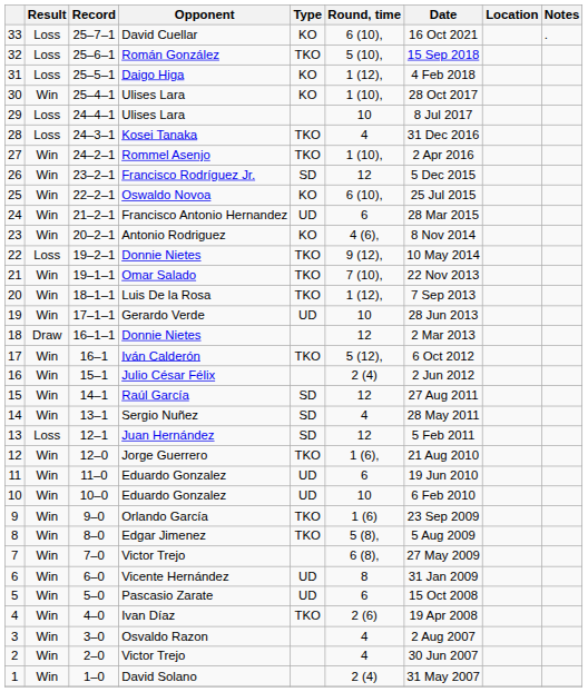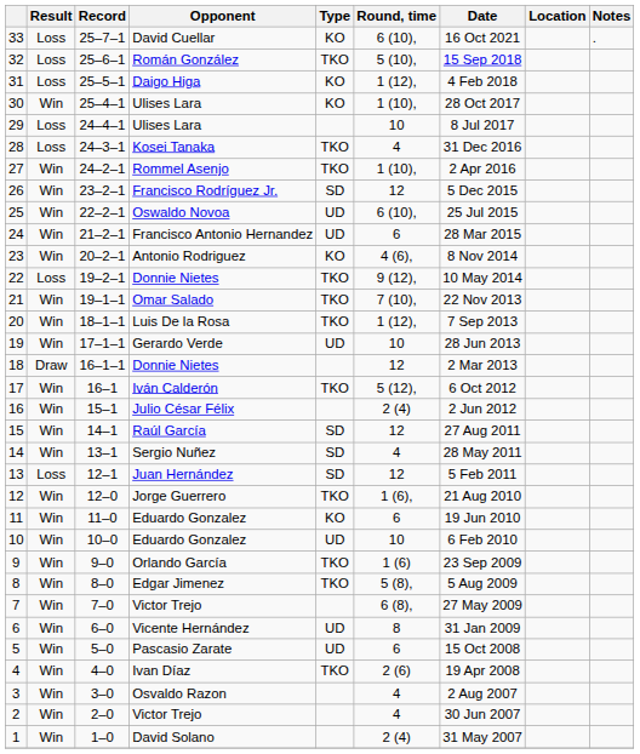 <table class="wikitable" style="text-align:center">
 <tr>
 <th></th>
 <th>Result</th>
 <th>Record</th>
 <th>Opponent</th>
 <th>Type</th>
 <th>Round, time</th>
 <th>Date</th>
 <th>Location</th>
 <th>Notes</th>
 </tr>
 <tr>
 <td>33</td>
 <td>Loss</td>
 <td>25–7–1</td>
 <td style="text-align:left;">David Cuellar</td>
 <td>KO</td>
 <td>6 (10), </td>
 <td>16 Oct 2021</td>
 <td style="text-align:left;"></td>
 <td style="text-align:left;">.</td>
 </tr>
 <tr>
 <td>32</td>
 <td>Loss</td>
 <td>25–6–1</td>
 <td style="text-align:left;"><a href='#'>Román González</a></td>
 <td>TKO</td>
 <td>5 (10), </td>
 <td><a href='#'>15 Sep 2018</a></td>
 <td style="text-align:left;"></td>
 <td></td>
 </tr>
 <tr>
 <td>31</td>
 <td>Loss</td>
 <td>25–5–1</td>
 <td style="text-align:left;"><a href='#'>Daigo Higa</a></td>
 <td>KO</td>
 <td>1 (12), </td>
 <td>4 Feb 2018</td>
 <td style="text-align:left;"></td>
 <td style="text-align:left;"></td>
 </tr>
 <tr>
 <td>30</td>
 <td>Win</td>
 <td>25–4–1</td>
 <td style="text-align:left;">Ulises Lara</td>
 <td>KO</td>
 <td>1 (10), </td>
 <td>28 Oct 2017</td>
 <td style="text-align:left;"></td>
 <td></td>
 </tr>
 <tr>
 <td>29</td>
 <td>Loss</td>
 <td>24–4–1</td>
 <td style="text-align:left;">Ulises Lara</td>
 <td></td>
 <td>10</td>
 <td>8 Jul 2017</td>
 <td style="text-align:left;"></td>
 <td></td>
 </tr>
 <tr>
 <td>28</td>
 <td>Loss</td>
 <td>24–3–1</td>
 <td style="text-align:left;"><a href='#'>Kosei Tanaka</a></td>
 <td>TKO</td>
 <td>4</td>
 <td>31 Dec 2016</td>
 <td style="text-align:left;"></td>
 <td style="text-align:left;"></td>
 </tr>
 <tr>
 <td>27</td>
 <td>Win</td>
 <td>24–2–1</td>
 <td style="text-align:left;"><a href='#'>Rommel Asenjo</a></td>
 <td>TKO</td>
 <td>1 (10), </td>
 <td>2 Apr 2016</td>
 <td style="text-align:left;"></td>
 <td></td>
 </tr>
 <tr>
 <td>26</td>
 <td>Win</td>
 <td>23–2–1</td>
 <td style="text-align:left;"><a href='#'>Francisco Rodríguez Jr.</a></td>
 <td>SD</td>
 <td>12</td>
 <td>5 Dec 2015</td>
 <td style="text-align:left;"></td>
 <td></td>
 </tr>
 <tr>
 <td>25</td>
 <td>Win</td>
 <td>22–2–1</td>
 <td style="text-align:left;"><a href='#'>Oswaldo Novoa</a></td>
-<td>KO</td>
+<td>UD</td>
 <td>6 (10), </td>
 <td>25 Jul 2015</td>
 <td style="text-align:left;"></td>
 <td style="text-align:left;"></td>
 </tr>
 <tr>
 <td>24</td>
 <td>Win</td>
 <td>21–2–1</td>
 <td style="text-align:left;">Francisco Antonio Hernandez</td>
 <td>UD</td>
 <td>6</td>
 <td>28 Mar 2015</td>
 <td style="text-align:left;"></td>
 <td></td>
 </tr>
 <tr>
 <td>23</td>
 <td>Win</td>
 <td>20–2–1</td>
 <td style="text-align:left;">Antonio Rodriguez</td>
 <td>KO</td>
 <td>4 (6), </td>
 <td>8 Nov 2014</td>
 <td style="text-align:left;"></td>
 <td></td>
 </tr>
 <tr>
 <td>22</td>
 <td>Loss</td>
 <td>19–2–1</td>
 <td style="text-align:left;"><a href='#'>Donnie Nietes</a></td>
 <td>TKO</td>
 <td>9 (12), </td>
 <td>10 May 2014</td>
 <td style="text-align:left;"></td>
 <td style="text-align:left;"></td>
 </tr>
 <tr>
 <td>21</td>
 <td>Win</td>
 <td>19–1–1</td>
 <td style="text-align:left;"><a href='#'>Omar Salado</a></td>
 <td>TKO</td>
 <td>7 (10), </td>
 <td>22 Nov 2013</td>
 <td style="text-align:left;"></td>
 <td></td>
 </tr>
 <tr>
 <td>20</td>
 <td>Win</td>
 <td>18–1–1</td>
 <td style="text-align:left;">Luis De la Rosa</td>
 <td>TKO</td>
 <td>1 (12), </td>
 <td>7 Sep 2013</td>
 <td style="text-align:left;"></td>
 <td style="text-align:left;"></td>
 </tr>
 <tr>
 <td>19</td>
 <td>Win</td>
 <td>17–1–1</td>
 <td style="text-align:left;">Gerardo Verde</td>
 <td>UD</td>
 <td>10</td>
 <td>28 Jun 2013</td>
 <td style="text-align:left;"></td>
 <td></td>
 </tr>
 <tr>
 <td>18</td>
 <td>Draw</td>
 <td>16–1–1</td>
 <td style="text-align:left;"><a href='#'>Donnie Nietes</a></td>
 <td></td>
 <td>12</td>
 <td>2 Mar 2013</td>
 <td style="text-align:left;"></td>
 <td style="text-align:left;"></td>
 </tr>
 <tr>
 <td>17</td>
 <td>Win</td>
 <td>16–1</td>
 <td style="text-align:left;"><a href='#'>Iván Calderón</a></td>
 <td>TKO</td>
 <td>5 (12), </td>
 <td>6 Oct 2012</td>
 <td style="text-align:left;"></td>
 <td style="text-align:left;"></td>
 </tr>
 <tr>
 <td>16</td>
 <td>Win</td>
 <td>15–1</td>
 <td style="text-align:left;"><a href='#'>Julio César Félix</a></td>
 <td></td>
 <td>2 (4)</td>
 <td>2 Jun 2012</td>
 <td style="text-align:left;"></td>
 <td style="text-align:left;"></td>
 </tr>
 <tr>
 <td>15</td>
 <td>Win</td>
 <td>14–1</td>
 <td style="text-align:left;"><a href='#'>Raúl García</a></td>
 <td>SD</td>
 <td>12</td>
 <td>27 Aug 2011</td>
 <td style="text-align:left;"></td>
 <td style="text-align:left;"></td>
 </tr>
 <tr>
 <td>14</td>
 <td>Win</td>
 <td>13–1</td>
 <td style="text-align:left;">Sergio Nuñez</td>
 <td>SD</td>
 <td>4</td>
 <td>28 May 2011</td>
 <td style="text-align:left;"></td>
 <td></td>
 </tr>
 <tr>
 <td>13</td>
 <td>Loss</td>
 <td>12–1</td>
 <td style="text-align:left;"><a href='#'>Juan Hernández</a></td>
 <td>SD</td>
 <td>12</td>
 <td>5 Feb 2011</td>
 <td style="text-align:left;"></td>
 <td style="text-align:left;"></td>
 </tr>
 <tr>
 <td>12</td>
 <td>Win</td>
 <td>12–0</td>
 <td style="text-align:left;">Jorge Guerrero</td>
 <td>TKO</td>
 <td>1 (6), </td>
 <td>21 Aug 2010</td>
 <td style="text-align:left;"></td>
 <td></td>
 </tr>
 <tr>
 <td>11</td>
 <td>Win</td>
 <td>11–0</td>
 <td style="text-align:left;">Eduardo Gonzalez</td>
-<td>UD</td>
+<td>KO</td>
 <td>6</td>
 <td>19 Jun 2010</td>
 <td style="text-align:left;"></td>
 <td></td>
 </tr>
 <tr>
 <td>10</td>
 <td>Win</td>
 <td>10–0</td>
 <td style="text-align:left;">Eduardo Gonzalez</td>
 <td>UD</td>
 <td>10</td>
 <td>6 Feb 2010</td>
 <td align=left></td>
 <td style="text-align:left;"></td>
 </tr>
 <tr>
 <td>9</td>
 <td>Win</td>
 <td>9–0</td>
 <td style="text-align:left;">Orlando García</td>
 <td>TKO</td>
 <td>1 (6)</td>
 <td>23 Sep 2009</td>
 <td style="text-align:left;"></td>
 <td></td>
 </tr>
 <tr>
 <td>8</td>
 <td>Win</td>
 <td>8–0</td>
 <td style="text-align:left;">Edgar Jimenez</td>
 <td>TKO</td>
 <td>5 (8), </td>
 <td>5 Aug 2009</td>
 <td style="text-align:left;"></td>
 <td></td>
 </tr>
 <tr>
 <td>7</td>
 <td>Win</td>
 <td>7–0</td>
 <td style="text-align:left;">Victor Trejo</td>
 <td></td>
 <td>6 (8), </td>
 <td>27 May 2009</td>
 <td style="text-align:left;"></td>
 <td></td>
 </tr>
 <tr>
 <td>6</td>
 <td>Win</td>
 <td>6–0</td>
 <td style="text-align:left;">Vicente Hernández</td>
 <td>UD</td>
 <td>8</td>
 <td>31 Jan 2009</td>
 <td style="text-align:left;"></td>
 <td></td>
 </tr>
 <tr>
 <td>5</td>
 <td>Win</td>
 <td>5–0</td>
 <td style="text-align:left;">Pascasio Zarate</td>
 <td>UD</td>
 <td>6</td>
 <td>15 Oct 2008</td>
 <td style="text-align:left;"></td>
 <td></td>
 </tr>
 <tr>
 <td>4</td>
 <td>Win</td>
 <td>4–0</td>
 <td style="text-align:left;">Ivan Díaz</td>
 <td>TKO</td>
 <td>2 (6)</td>
 <td>19 Apr 2008</td>
 <td style="text-align:left;"></td>
 <td></td>
 </tr>
 <tr>
 <td>3</td>
 <td>Win</td>
 <td>3–0</td>
 <td style="text-align:left;">Osvaldo Razon</td>
 <td></td>
 <td>4</td>
 <td>2 Aug 2007</td>
 <td style="text-align:left;"></td>
 <td></td>
 </tr>
 <tr>
 <td>2</td>
 <td>Win</td>
 <td>2–0</td>
 <td style="text-align:left;">Victor Trejo</td>
 <td></td>
 <td>4</td>
 <td>30 Jun 2007</td>
 <td style="text-align:left;"></td>
 <td></td>
 </tr>
 <tr>
 <td>1</td>
 <td>Win</td>
 <td>1–0</td>
 <td style="text-align:left;">David Solano</td>
 <td></td>
 <td>2 (4)</td>
 <td>31 May 2007</td>
 <td style="text-align:left;"></td>
 <td></td>
 </tr>
 <tr>
 </tr>
 </table>
